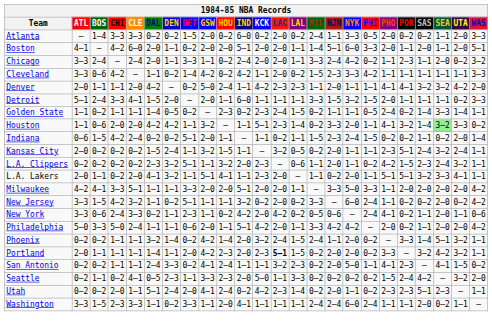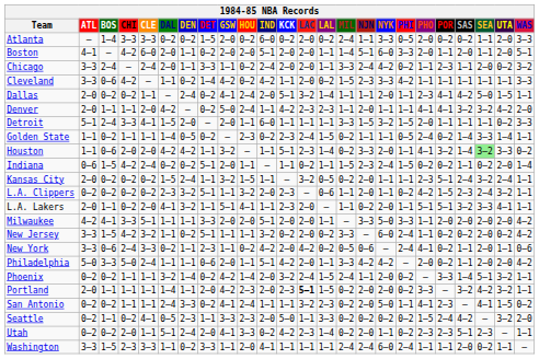 <table class="wikitable" style="font-size:95%; text-align:center;">
 <tr>
 <th colspan=24>1984-85 NBA Records</th>
 </tr>
 <tr>
 <th width=100>Team</th>
 <th style="background:#FF0000;color:#FFFFFF;width=35">ATL</th>
 <th style="background:#006400;color:#FFFFFF;width=35">BOS</th>
 <th style="background:#FF0000;color:#000000;width=35">CHI</th>
 <th style="background:#FF8C00;color:#FFFFFF;width=35">CLE</th>
 <th style="background:#008000;color:#00008B;width=35">DAL</th>
 <th style="background:#0000CD;color:#FFD700;width=35">DEN</th>
 <th style="background:#0000FF;color:#FF0000;width=35">DET</th>
 <th style="background:#0000FF;color:#FFD700;width=35">GSW</th>
 <th style="background:#FF0000;color:#FFD700;width=35">HOU</th>
 <th style="background:#000080;color:#FFD700;width=35">IND</th>
 <th style="background:#0000FF;color:#FFFFFF;width=35">KCK</th>
 <th style="background:#F9160D;color:#1A2E8B;width=35">LAC</th>
 <th style="background:#800080;color:#FFD700;width=35">LAL</th>
 <th style="background:#006400;color:#B22222;width=35">MIL</th>
 <th style="background:#B0170C;color:#00056D;width=35">NJN</th>
 <th style="background:#0000FF;color:#FF8C00;width=35">NYK</th>
 <th style="background:#FF0000;color:#0000FF;width=35">PHI</th>
 <th style="background:#800080;color:#FF4500;width=35">PHO</th>
 <th style="background:#000000;color:#FF0000;width=35">POR</th>
 <th style="background:#000000;color:#C0C0C0;width=35">SAS</th>
 <th style="background:#005831;color:#FFC322;width=35">SEA</th>
 <th style="background:#36004A;color:#FFFF00;width=35">UTA</th>
 <th style="background:#DC143C;color:#0000CD;width=35">WAS</th>
 </tr>
 <tr>
 <td style="text-align:left;"><a href='#'>Atlanta</a></td>
 <td>—</td>
 <td>1–4</td>
 <td>3–3</td>
 <td>3–3</td>
 <td>0–2</td>
 <td>0–2</td>
 <td>1–5</td>
 <td>2–0</td>
 <td>0–2</td>
 <td>6–0</td>
 <td>0–2</td>
 <td>2–0</td>
 <td>0–2</td>
 <td>2–4</td>
 <td>1–1</td>
 <td>3–3</td>
 <td>0–5</td>
 <td>2–0</td>
 <td>0–2</td>
 <td>0–2</td>
 <td>1–1</td>
 <td>2–0</td>
 <td>3–3</td>
 </tr>
 <tr>
 <td style="text-align:left;"><a href='#'>Boston</a></td>
 <td>4–1</td>
 <td>—</td>
 <td>4–2</td>
 <td>6–0</td>
 <td>2–0</td>
 <td>1–1</td>
 <td>0–2</td>
 <td>2–0</td>
 <td>2–0</td>
 <td>5–1</td>
 <td>2–0</td>
 <td>2–0</td>
 <td>1–1</td>
 <td>1–4</td>
 <td>5–1</td>
 <td>6–0</td>
 <td>3–3</td>
 <td>2–0</td>
 <td>1–1</td>
 <td>2–0</td>
 <td>1–1</td>
 <td>2–0</td>
 <td>5–1</td>
 </tr>
 <tr>
 <td style="text-align:left;"><a href='#'>Chicago</a></td>
 <td>3–3</td>
 <td>2–4</td>
 <td>—</td>
 <td>2–4</td>
 <td>2–0</td>
 <td>1–1</td>
 <td>3–3</td>
 <td>1–1</td>
 <td>0–2</td>
 <td>2–4</td>
 <td>2–0</td>
 <td>2–0</td>
 <td>1–1</td>
 <td>3–3</td>
 <td>2–4</td>
 <td>4–2</td>
 <td>0–2</td>
 <td>1–1</td>
 <td>2–3</td>
 <td>1–1</td>
 <td>2–0</td>
 <td>0–2</td>
 <td>3–2</td>
 </tr>
 <tr>
 <td style="text-align:left;"><a href='#'>Cleveland</a></td>
 <td>3–3</td>
 <td>0–6</td>
 <td>4–2</td>
 <td>—</td>
 <td>1–1</td>
 <td>0–2</td>
 <td>1–4</td>
 <td>4–2</td>
 <td>0–2</td>
 <td>4–2</td>
 <td>1–1</td>
 <td>2–0</td>
 <td>0–2</td>
 <td>1–5</td>
 <td>2–3</td>
 <td>3–3</td>
 <td>4–2</td>
 <td>1–1</td>
 <td>1–1</td>
 <td>1–1</td>
 <td>1–1</td>
 <td>1–1</td>
 <td>3–3</td>
+</tr>
+<tr>
+<td style="text-align:left;"><a href='#'>Dallas</a></td>
+<td>2–0</td>
+<td>0–2</td>
+<td>0–2</td>
+<td>1–1</td>
+<td>—</td>
+<td>2–4</td>
+<td>0–2</td>
+<td>4–1</td>
+<td>2–4</td>
+<td>2–0</td>
+<td>5–1</td>
+<td>3–2</td>
+<td>1–4</td>
+<td>1–1</td>
+<td>1–1</td>
+<td>2–0</td>
+<td>1–1</td>
+<td>2–3</td>
+<td>4–1</td>
+<td>4–2</td>
+<td>5–0</td>
+<td>1–5</td>
+<td>1–1</td>
 </tr>
 <tr>
 <td style="text-align:left;"><a href='#'>Denver</a></td>
 <td>2–0</td>
 <td>1–1</td>
 <td>1–1</td>
 <td>2–0</td>
 <td>4–2</td>
 <td>—</td>
 <td>0–2</td>
 <td>5–0</td>
 <td>2–4</td>
 <td>1–1</td>
 <td>4–2</td>
 <td>2–3</td>
 <td>2–3</td>
 <td>1–1</td>
 <td>2–0</td>
 <td>1–1</td>
 <td>1–1</td>
 <td>4–1</td>
 <td>4–1</td>
 <td>3–2</td>
 <td>3–2</td>
 <td>4–2</td>
 <td>2–0</td>
 </tr>
 <tr>
 <td style="text-align:left;"><a href='#'>Detroit</a></td>
 <td>5–1</td>
 <td>2–4</td>
 <td>3–3</td>
 <td>4–1</td>
 <td>1–5</td>
 <td>2–0</td>
 <td>—</td>
 <td>2–0</td>
 <td>1–1</td>
 <td>6–0</td>
 <td>1–1</td>
 <td>1–1</td>
 <td>1–1</td>
 <td>3–3</td>
 <td>1–5</td>
 <td>3–2</td>
 <td>1–5</td>
 <td>2–0</td>
 <td>1–1</td>
 <td>1–1</td>
 <td>1–1</td>
 <td>0–2</td>
 <td>3–3</td>
 </tr>
 <tr>
 <td style="text-align:left;"><a href='#'>Golden State</a></td>
 <td>1–1</td>
 <td>0–2</td>
 <td>1–1</td>
 <td>1–1</td>
 <td>1–4</td>
 <td>0–5</td>
 <td>0–2</td>
 <td>—</td>
 <td>2–3</td>
 <td>0–2</td>
 <td>2–3</td>
 <td>2–4</td>
 <td>1–5</td>
 <td>0–2</td>
 <td>1–1</td>
 <td>1–1</td>
 <td>0–5</td>
 <td>2–4</td>
 <td>0–2</td>
 <td>1–4</td>
 <td>3–3</td>
 <td>1–4</td>
 <td>1–1</td>
 </tr>
 <tr>
 <td style="text-align:left;"><a href='#'>Houston</a></td>
 <td>1–1</td>
 <td>0–6</td>
 <td>2–0</td>
 <td>2–0</td>
 <td>4–2</td>
 <td>4–2</td>
 <td>1–1</td>
 <td>3–2</td>
 <td>—</td>
 <td>1–1</td>
 <td>5–1</td>
 <td>2–3</td>
 <td>1–4</td>
 <td>0–2</td>
 <td>3–3</td>
 <td>2–0</td>
 <td>1–1</td>
 <td>4–1</td>
 <td>3–2</td>
 <td>1–4</td>
 <td style="background: lightgreen;">3–2</td>
 <td>3–3</td>
 <td>0–2</td>
 </tr>
 <tr>
 <td style="text-align:left;"><a href='#'>Indiana</a></td>
 <td>0–6</td>
 <td>1–5</td>
 <td>4–2</td>
 <td>2–4</td>
 <td>0–2</td>
 <td>0–2</td>
 <td>5–1</td>
 <td>2–0</td>
 <td>1–1</td>
 <td>—</td>
 <td>1–1</td>
 <td>0–2</td>
 <td>1–1</td>
 <td>1–5</td>
 <td>2–3</td>
 <td>2–4</td>
 <td>1–5</td>
 <td>0–2</td>
 <td>0–2</td>
 <td>1–1</td>
 <td>0–2</td>
 <td>2–0</td>
 <td>1–4</td>
 </tr>
 <tr>
 <td style="text-align:left;"><a href='#'>Kansas City</a></td>
 <td>2–0</td>
 <td>0–2</td>
 <td>0–2</td>
 <td>0–2</td>
 <td>1–5</td>
 <td>2–4</td>
 <td>1–1</td>
 <td>3–2</td>
 <td>1–5</td>
 <td>1–1</td>
 <td>—</td>
 <td>3–2</td>
 <td>0–5</td>
 <td>0–2</td>
 <td>2–0</td>
 <td>1–1</td>
 <td>1–1</td>
 <td>2–3</td>
 <td>5–1</td>
 <td>2–4</td>
 <td>3–2</td>
 <td>2–4</td>
 <td>1–1</td>
 </tr>
 <tr>
 <td style="text-align:left;"><a href='#'>L.A. Clippers</a></td>
 <td>0–2</td>
 <td>0–2</td>
 <td>0–2</td>
 <td>0–2</td>
 <td>2–3</td>
 <td>3–2</td>
 <td>5–1</td>
 <td>1–1</td>
 <td>3–2</td>
 <td>2–0</td>
 <td>2–3</td>
 <td>—</td>
 <td>0–6</td>
 <td>1–1</td>
 <td>2–0</td>
 <td>1–1</td>
 <td>0–2</td>
 <td>4–2</td>
 <td>1–5</td>
 <td>2–3</td>
 <td>2–4</td>
 <td>3–2</td>
 <td>1–1</td>
 </tr>
 <tr>
 <td style="text-align:left;">L.A. Lakers</td>
 <td>2–0</td>
 <td>1–1</td>
 <td>0–2</td>
 <td>2–0</td>
 <td>4–1</td>
 <td>3–2</td>
 <td>1–1</td>
 <td>5–1</td>
 <td>4–1</td>
 <td>1–1</td>
 <td>2–3</td>
 <td>2–0</td>
 <td>—</td>
 <td>1–1</td>
 <td>0–2</td>
 <td>2–0</td>
 <td>1–1</td>
 <td>5–1</td>
 <td>5–1</td>
 <td>3–2</td>
 <td>3–3</td>
 <td>4–1</td>
 <td>1–1</td>
 </tr>
 <tr>
 <td style="text-align:left;"><a href='#'>Milwaukee</a></td>
 <td>4–2</td>
 <td>4–1</td>
 <td>3–3</td>
 <td>5–1</td>
 <td>1–1</td>
 <td>1–1</td>
 <td>3–3</td>
 <td>2–0</td>
 <td>2–0</td>
 <td>5–1</td>
 <td>2–0</td>
 <td>2–0</td>
 <td>1–1</td>
 <td>—</td>
 <td>3–3</td>
 <td>5–0</td>
 <td>3–3</td>
 <td>1–1</td>
 <td>2–0</td>
 <td>2–0</td>
 <td>2–0</td>
 <td>2–0</td>
 <td>4–2</td>
 </tr>
 <tr>
 <td style="text-align:left;"><a href='#'>New Jersey</a></td>
 <td>3–3</td>
 <td>1–5</td>
 <td>4–2</td>
 <td>3–2</td>
 <td>1–1</td>
 <td>0–2</td>
 <td>5–1</td>
 <td>1–1</td>
 <td>1–1</td>
 <td>3–2</td>
 <td>0–2</td>
 <td>2–0</td>
 <td>0–2</td>
 <td>3–3</td>
 <td>—</td>
 <td>6–0</td>
 <td>2–4</td>
 <td>1–1</td>
 <td>0–2</td>
 <td>0–2</td>
 <td>2–0</td>
 <td>0–2</td>
 <td>4–2</td>
 </tr>
 <tr>
 <td style="text-align:left;"><a href='#'>New York</a></td>
 <td>3–3</td>
 <td>0–6</td>
 <td>2–4</td>
 <td>3–3</td>
 <td>0–2</td>
 <td>1–1</td>
 <td>2–3</td>
 <td>1–1</td>
 <td>0–2</td>
 <td>4–2</td>
 <td>2–0</td>
 <td>4–2</td>
 <td>0–2</td>
 <td>0–5</td>
 <td>0–6</td>
 <td>—</td>
 <td>2–4</td>
 <td>4–1</td>
 <td>0–2</td>
 <td>1–1</td>
 <td>2–0</td>
 <td>1–1</td>
 <td>0–6</td>
 </tr>
 <tr>
 <td style="text-align:left;"><a href='#'>Philadelphia</a></td>
 <td>5–0</td>
 <td>3–3</td>
 <td>5–0</td>
 <td>2–4</td>
 <td>1–1</td>
 <td>1–1</td>
 <td>0–6</td>
 <td>2–0</td>
 <td>1–1</td>
 <td>5–1</td>
 <td>4–2</td>
 <td>2–0</td>
 <td>1–1</td>
 <td>3–3</td>
 <td>4–2</td>
 <td>4–2</td>
 <td>—</td>
 <td>2–0</td>
 <td>0–2</td>
 <td>1–1</td>
 <td>2–0</td>
 <td>2–0</td>
 <td>4–2</td>
 </tr>
 <tr>
 <td style="text-align:left;"><a href='#'>Phoenix</a></td>
 <td>0–2</td>
 <td>0–2</td>
 <td>1–1</td>
 <td>1–1</td>
 <td>3–2</td>
 <td>1–4</td>
 <td>0–2</td>
 <td>4–2</td>
 <td>1–4</td>
 <td>2–0</td>
 <td>3–2</td>
 <td>2–4</td>
 <td>1–5</td>
 <td>2–4</td>
 <td>1–1</td>
 <td>2–0</td>
 <td>0–2</td>
 <td>—</td>
 <td>3–3</td>
 <td>1–4</td>
 <td>5–1</td>
 <td>3–2</td>
 <td>1–1</td>
 </tr>
 <tr>
 <td style="text-align:left;"><a href='#'>Portland</a></td>
 <td>2–0</td>
 <td>1–1</td>
 <td>1–1</td>
 <td>1–1</td>
 <td>1–4</td>
 <td>1–1</td>
 <td>2–0</td>
 <td>4–2</td>
 <td>2–3</td>
 <td>2–0</td>
 <td>2–3</td>
 <td><strong>5–1</strong></td>
 <td>1–5</td>
 <td>0–2</td>
 <td>2–0</td>
 <td>2–0</td>
 <td>0–2</td>
 <td>3–3</td>
 <td>—</td>
 <td>3–2</td>
 <td>4–2</td>
 <td>3–2</td>
 <td>1–1</td>
 </tr>
 <tr>
 <td style="text-align:left;"><a href='#'>San Antonio</a></td>
 <td>0–2</td>
 <td>0–2</td>
 <td>1–1</td>
 <td>1–1</td>
 <td>2–4</td>
 <td>3–3</td>
 <td>0–2</td>
 <td>4–1</td>
 <td>2–4</td>
 <td>1–1</td>
 <td>1–1</td>
 <td>3–2</td>
 <td>2–3</td>
 <td>0–2</td>
 <td>2–0</td>
 <td>5–0</td>
 <td>1–1</td>
 <td>4–1</td>
 <td>2–3</td>
 <td>—</td>
 <td>4–1</td>
 <td>1–5</td>
 <td>0–2</td>
 </tr>
 <tr>
 <td style="text-align:left;"><a href='#'>Seattle</a></td>
 <td>0–2</td>
 <td>1–1</td>
 <td>0–2</td>
 <td>4–1</td>
 <td>0–5</td>
 <td>2–3</td>
 <td>1–1</td>
 <td>3–3</td>
 <td>2–3</td>
 <td>2–0</td>
 <td>5–0</td>
 <td>1–1</td>
 <td>3–3</td>
 <td>0–2</td>
 <td>0–2</td>
 <td>0–2</td>
 <td>0–2</td>
 <td>1–5</td>
 <td>2–4</td>
 <td>4–2</td>
 <td>—</td>
 <td>3–2</td>
 <td>2–0</td>
 </tr>
 <tr>
 <td style="text-align:left;"><a href='#'>Utah</a></td>
 <td>0–2</td>
 <td>0–2</td>
 <td>2–0</td>
 <td>1–1</td>
 <td>5–1</td>
 <td>2–4</td>
 <td>2–0</td>
 <td>4–1</td>
-<td>2–4</td>
+<td>3–3</td>
 <td>0–2</td>
 <td>4–2</td>
 <td>2–3</td>
 <td>1–4</td>
 <td>0–2</td>
 <td>2–0</td>
 <td>1–1</td>
 <td>0–2</td>
 <td>2–3</td>
 <td>2–3</td>
 <td>5–1</td>
 <td>2–3</td>
 <td>—</td>
 <td>1–1</td>
 </tr>
 <tr>
 <td style="text-align:left;"><a href='#'>Washington</a></td>
 <td>3–3</td>
 <td>1–5</td>
 <td>2–3</td>
 <td>3–3</td>
 <td>1–1</td>
 <td>0–2</td>
 <td>3–3</td>
 <td>1–1</td>
 <td>2–0</td>
 <td>4–1</td>
 <td>1–1</td>
 <td>1–1</td>
 <td>1–1</td>
 <td>2–4</td>
 <td>2–4</td>
 <td>6–0</td>
 <td>2–4</td>
 <td>1–1</td>
 <td>1–1</td>
 <td>2–0</td>
 <td>0–2</td>
 <td>1–1</td>
 <td>—</td>
 </tr>
 </table>
